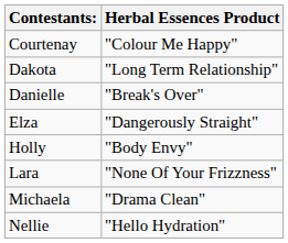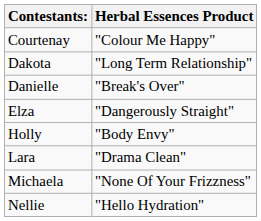 <table class="wikitable">
 <tr>
 <th>Contestants:</th>
 <th>Herbal Essences Product</th>
 </tr>
 <tr>
 <td>Courtenay</td>
 <td>"Colour Me Happy"</td>
 </tr>
 <tr>
 <td>Dakota</td>
 <td>"Long Term Relationship"</td>
 </tr>
 <tr>
 <td>Danielle</td>
 <td>"Break's Over"</td>
 </tr>
 <tr>
 <td>Elza</td>
 <td>"Dangerously Straight"</td>
 </tr>
 <tr>
 <td>Holly</td>
 <td>"Body Envy"</td>
 </tr>
 <tr>
 <td>Lara</td>
-<td>"None Of Your Frizzness"</td>
+<td>"Drama Clean"</td>
 </tr>
 <tr>
 <td>Michaela</td>
-<td>"Drama Clean"</td>
+<td>"None Of Your Frizzness"</td>
 </tr>
 <tr>
 <td>Nellie</td>
 <td>"Hello Hydration"</td>
 </tr>
 </table>
